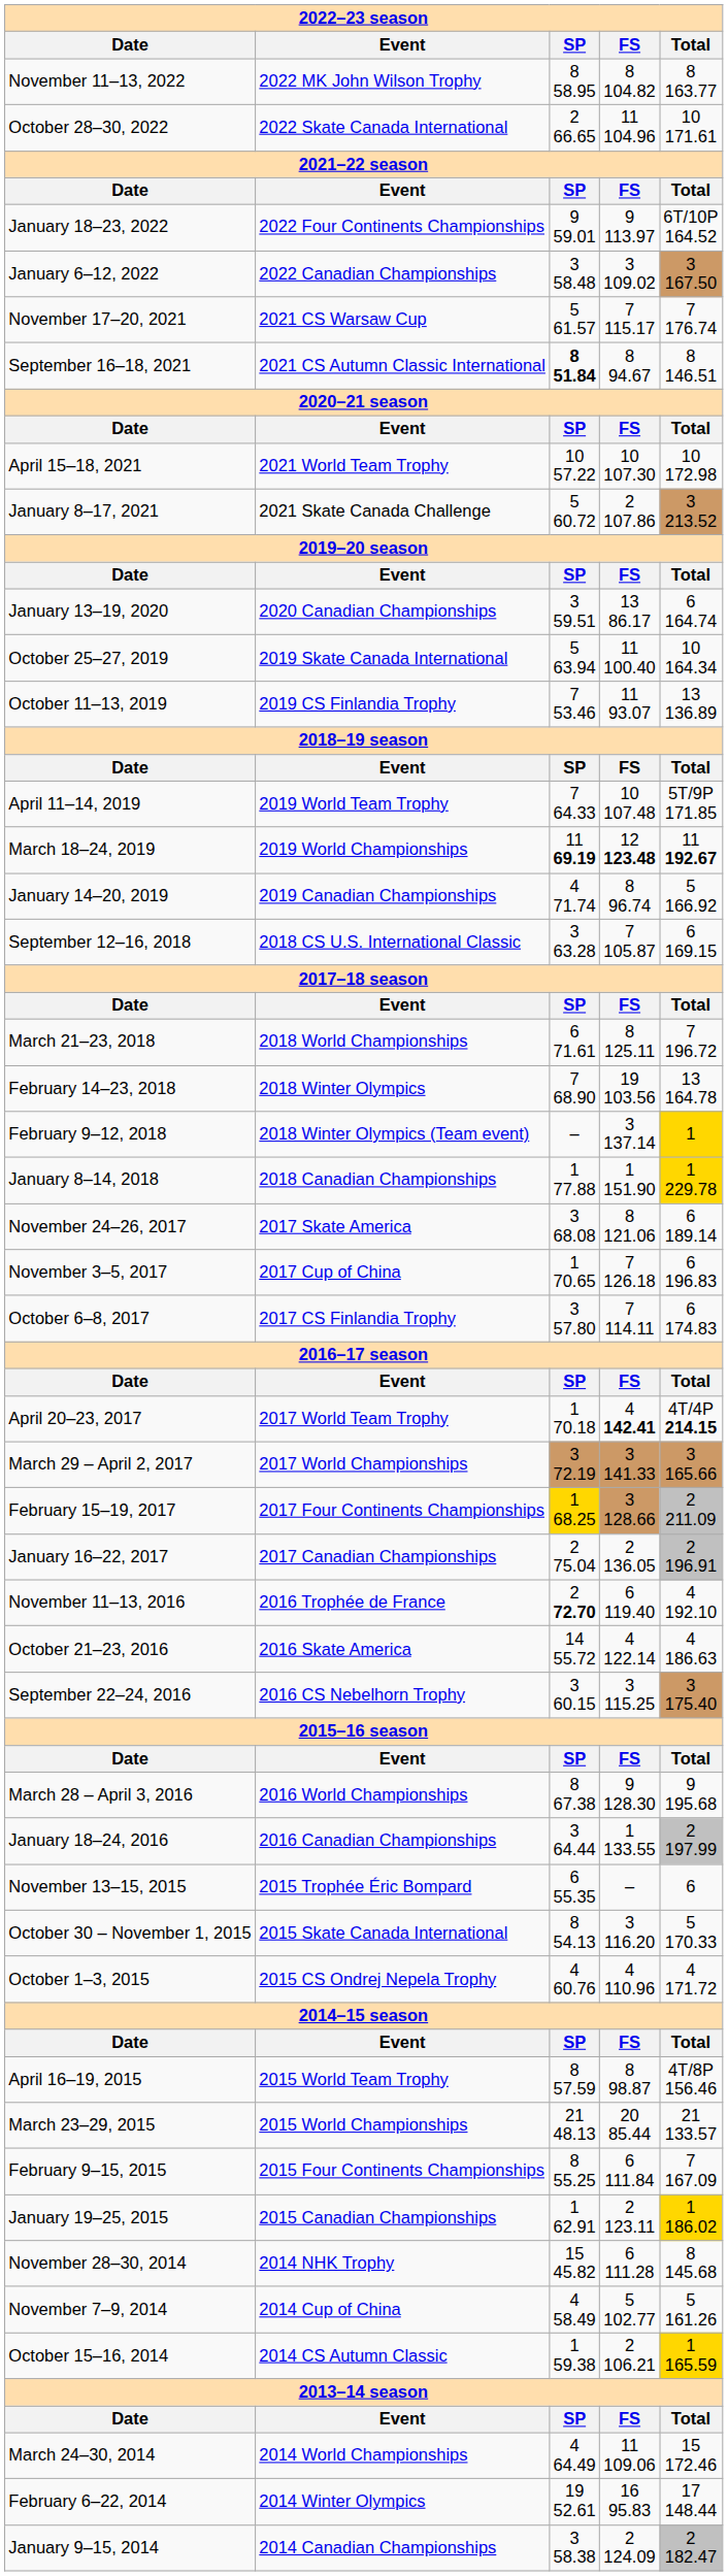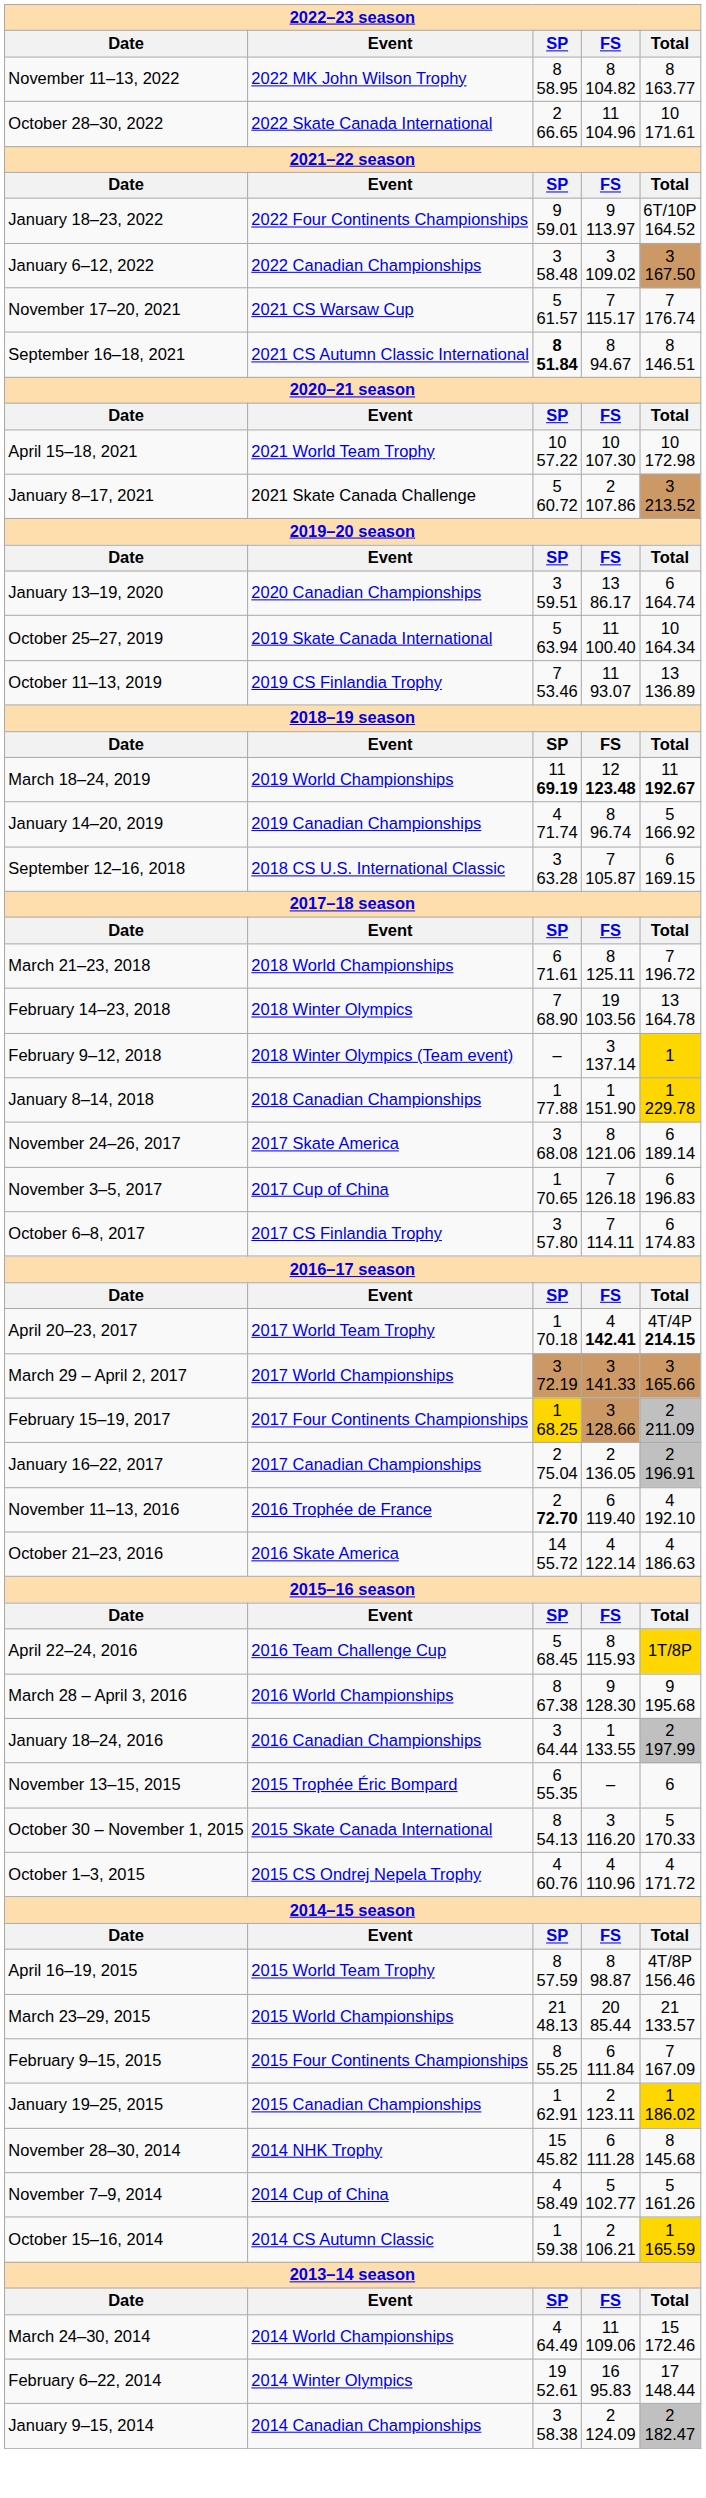 <table class="wikitable">
 <tr>
 <td style="background-color: #ffdead; " colspan=5 align=center><a href='#'><strong>2022–23 season</strong></a></td>
 </tr>
 <tr>
 <th>Date</th>
 <th>Event</th>
 <th><a href='#'>SP</a></th>
 <th><a href='#'>FS</a></th>
 <th>Total</th>
 </tr>
 <tr>
 <td>November 11–13, 2022</td>
 <td><a href='#'>2022 MK John Wilson Trophy</a></td>
 <td align=center>8 <br> 58.95</td>
 <td align=center>8 <br> 104.82</td>
 <td align=center>8 <br> 163.77</td>
 </tr>
 <tr>
 <td>October 28–30, 2022</td>
 <td><a href='#'>2022 Skate Canada International</a></td>
 <td align=center>2 <br> 66.65</td>
 <td align=center>11 <br> 104.96</td>
 <td align=center>10 <br> 171.61</td>
 </tr>
 <tr>
 <td style="background-color: #ffdead; " colspan=5 align=center><a href='#'><strong>2021–22 season</strong></a></td>
 </tr>
 <tr>
 <th>Date</th>
 <th>Event</th>
 <th><a href='#'>SP</a></th>
 <th><a href='#'>FS</a></th>
 <th>Total</th>
 </tr>
 <tr>
 <td>January 18–23, 2022</td>
 <td><a href='#'>2022 Four Continents Championships</a></td>
 <td align=center>9 <br> 59.01</td>
 <td align=center>9 <br> 113.97</td>
 <td align=center>6T/10P <br> 164.52</td>
 </tr>
 <tr>
 <td>January 6–12, 2022</td>
 <td><a href='#'>2022 Canadian Championships</a></td>
 <td align=center>3 <br> 58.48</td>
 <td align=center>3 <br> 109.02</td>
 <td align=center bgcolor=cc9966>3 <br> 167.50</td>
 </tr>
 <tr>
 <td>November 17–20, 2021</td>
 <td><a href='#'>2021 CS Warsaw Cup</a></td>
 <td align=center>5 <br> 61.57</td>
 <td align=center>7 <br> 115.17</td>
 <td align=center>7 <br> 176.74</td>
 </tr>
 <tr>
 <td>September 16–18, 2021</td>
 <td><a href='#'>2021 CS Autumn Classic International</a></td>
 <td align=center><strong>8 <br> 51.84</strong></td>
 <td align=center>8 <br> 94.67</td>
 <td align=center>8 <br> 146.51</td>
 </tr>
 <tr>
 <td style="background-color: #ffdead; " colspan=5 align=center><a href='#'><strong>2020–21 season</strong></a></td>
 </tr>
 <tr>
 <th>Date</th>
 <th>Event</th>
 <th><a href='#'>SP</a></th>
 <th><a href='#'>FS</a></th>
 <th>Total</th>
 </tr>
 <tr>
 <td>April 15–18, 2021</td>
 <td><a href='#'>2021 World Team Trophy</a></td>
 <td align=center>10 <br> 57.22</td>
 <td align=center>10 <br> 107.30</td>
 <td align=center>10 <br> 172.98</td>
 </tr>
 <tr>
 <td>January 8–17, 2021</td>
 <td>2021 Skate Canada Challenge</td>
 <td align=center>5 <br> 60.72</td>
 <td align=center>2 <br> 107.86</td>
 <td align=center bgcolor=cc9966>3 <br> 213.52</td>
 </tr>
 <tr>
 <td colspan="5" style="background-color: #ffdead; " align="center"><a href='#'><strong>2019–20 season</strong></a></td>
 </tr>
 <tr>
 <th>Date</th>
 <th>Event</th>
 <th><a href='#'>SP</a></th>
 <th><a href='#'>FS</a></th>
 <th>Total</th>
 </tr>
 <tr>
 <td>January 13–19, 2020</td>
 <td><a href='#'>2020 Canadian Championships</a></td>
 <td align=center>3 <br> 59.51</td>
 <td align=center>13 <br> 86.17</td>
 <td align=center>6 <br> 164.74</td>
 </tr>
 <tr>
 <td>October 25–27, 2019</td>
 <td><a href='#'>2019 Skate Canada International</a></td>
 <td align=center>5 <br> 63.94</td>
 <td align=center>11 <br> 100.40</td>
 <td align=center>10 <br> 164.34</td>
 </tr>
 <tr>
 <td>October 11–13, 2019</td>
 <td><a href='#'>2019 CS Finlandia Trophy</a></td>
 <td align=center>7 <br> 53.46</td>
 <td align=center>11 <br> 93.07</td>
 <td align=center>13 <br> 136.89</td>
 </tr>
 <tr>
 <th style="background-color: #ffdead;" colspan=5 align="center"><a href='#'>2018–19 season</a></th>
 </tr>
 <tr>
 <th>Date</th>
 <th>Event</th>
 <th>SP</th>
 <th>FS</th>
 <th>Total</th>
-</tr>
-<tr>
-<td>April 11–14, 2019</td>
-<td><a href='#'>2019 World Team Trophy</a></td>
-<td align=center>7 <br> 64.33</td>
-<td align=center>10 <br> 107.48</td>
-<td align=center>5T/9P <br> 171.85</td>
 </tr>
 <tr>
 <td>March 18–24, 2019</td>
 <td><a href='#'>2019 World Championships</a></td>
 <td align=center>11 <br> <strong>69.19</strong></td>
 <td align=center>12 <br> <strong>123.48</strong></td>
 <td align=center>11 <br> <strong>192.67</strong></td>
 </tr>
 <tr>
 <td>January 14–20, 2019</td>
 <td><a href='#'>2019 Canadian Championships</a></td>
 <td align=center>4 <br> 71.74</td>
 <td align=center>8 <br> 96.74</td>
 <td align=center>5 <br> 166.92</td>
 </tr>
 <tr>
 <td>September 12–16, 2018</td>
 <td><a href='#'>2018 CS U.S. International Classic</a></td>
 <td align=center>3 <br> 63.28</td>
 <td align=center>7 <br> 105.87</td>
 <td align=center>6 <br> 169.15</td>
 </tr>
 <tr>
 <th style="background-color: #ffdead; " colspan=5 align=center><a href='#'>2017–18 season</a></th>
 </tr>
 <tr>
 <th>Date</th>
 <th>Event</th>
 <th><a href='#'>SP</a></th>
 <th><a href='#'>FS</a></th>
 <th>Total</th>
 </tr>
 <tr>
 <td>March 21–23, 2018</td>
 <td><a href='#'>2018 World Championships</a></td>
 <td align=center>6 <br> 71.61</td>
 <td align=center>8 <br> 125.11</td>
 <td align=center>7 <br> 196.72</td>
 </tr>
 <tr>
 <td>February 14–23, 2018</td>
 <td><a href='#'>2018 Winter Olympics</a></td>
 <td align=center>7 <br> 68.90</td>
 <td align=center>19 <br> 103.56</td>
 <td align=center>13 <br> 164.78</td>
 </tr>
 <tr>
 <td>February 9–12, 2018</td>
 <td><a href='#'>2018 Winter Olympics (Team event)</a></td>
 <td align=center>–</td>
 <td align=center>3 <br> 137.14</td>
 <td align=center bgcolor=gold>1</td>
 </tr>
 <tr>
 <td>January 8–14, 2018</td>
 <td><a href='#'>2018 Canadian Championships</a></td>
 <td align=center>1 <br> 77.88</td>
 <td align=center>1 <br> 151.90</td>
 <td align=center bgcolor=gold>1 <br> 229.78</td>
 </tr>
 <tr>
 <td>November 24–26, 2017</td>
 <td><a href='#'>2017 Skate America</a></td>
 <td align=center>3 <br> 68.08</td>
 <td align=center>8 <br> 121.06</td>
 <td align=center>6 <br> 189.14</td>
 </tr>
 <tr>
 <td>November 3–5, 2017</td>
 <td><a href='#'>2017 Cup of China</a></td>
 <td align=center>1 <br> 70.65</td>
 <td align=center>7 <br> 126.18</td>
 <td align=center>6 <br> 196.83</td>
 </tr>
 <tr>
 <td>October 6–8, 2017</td>
 <td><a href='#'>2017 CS Finlandia Trophy</a></td>
 <td align=center>3 <br> 57.80</td>
 <td align=center>7 <br> 114.11</td>
 <td align=center>6 <br> 174.83</td>
 </tr>
 <tr>
 <th style="background-color: #ffdead; " colspan=5 align=center><a href='#'>2016–17 season</a></th>
 </tr>
 <tr>
 <th>Date</th>
 <th>Event</th>
 <th><a href='#'>SP</a></th>
 <th><a href='#'>FS</a></th>
 <th>Total</th>
 </tr>
 <tr>
 <td>April 20–23, 2017</td>
 <td><a href='#'>2017 World Team Trophy</a></td>
 <td align=center>1 <br> 70.18</td>
 <td align=center>4 <br> <strong>142.41 </strong></td>
 <td align=center>4T/4P <br> <strong>214.15 </strong></td>
 </tr>
 <tr>
 <td>March 29 – April 2, 2017</td>
 <td><a href='#'>2017 World Championships</a></td>
 <td align=center bgcolor=cc9966>3 <br> 72.19</td>
 <td align=center bgcolor=cc9966>3 <br> 141.33</td>
 <td align=center bgcolor=cc9966>3 <br> 165.66</td>
 </tr>
 <tr>
 <td>February 15–19, 2017</td>
 <td><a href='#'>2017 Four Continents Championships</a></td>
 <td align=center bgcolor=gold>1 <br> 68.25</td>
 <td align=center bgcolor=cc9966>3 <br> 128.66</td>
 <td align=center bgcolor=silver>2 <br> 211.09</td>
 </tr>
 <tr>
 <td>January 16–22, 2017</td>
 <td><a href='#'>2017 Canadian Championships</a></td>
 <td align=center>2 <br> 75.04</td>
 <td align=center>2 <br> 136.05</td>
 <td align=center bgcolor=silver>2 <br> 196.91</td>
 </tr>
 <tr>
 <td>November 11–13, 2016</td>
 <td><a href='#'>2016 Trophée de France</a></td>
 <td align=center>2 <br> <strong>72.70</strong></td>
 <td align=center>6 <br> 119.40</td>
 <td align=center>4 <br> 192.10</td>
 </tr>
 <tr>
 <td>October 21–23, 2016</td>
 <td><a href='#'>2016 Skate America</a></td>
 <td align=center>14 <br> 55.72</td>
 <td align=center>4 <br> 122.14</td>
 <td align=center>4 <br> 186.63</td>
 </tr>
 <tr>
-<td>September 22–24, 2016</td>
-<td><a href='#'>2016 CS Nebelhorn Trophy</a></td>
-<td align=center>3 <br> 60.15</td>
-<td align=center>3 <br> 115.25</td>
-<td align=center bgcolor=cc9966>3 <br> 175.40</td>
-</tr>
-<tr>
 <th style="background-color: #ffdead; " colspan=5 align=center><a href='#'>2015–16 season</a></th>
 </tr>
 <tr>
 <th>Date</th>
 <th>Event</th>
 <th><a href='#'>SP</a></th>
 <th><a href='#'>FS</a></th>
 <th>Total</th>
+</tr>
+<tr>
+<td>April 22–24, 2016</td>
+<td><a href='#'>2016 Team Challenge Cup</a></td>
+<td align=center>5 <br> 68.45</td>
+<td align=center>8 <br> 115.93</td>
+<td align=center bgcolor=gold>1T/8P</td>
 </tr>
 <tr>
 <td>March 28 – April 3, 2016</td>
 <td><a href='#'>2016 World Championships</a></td>
 <td align=center>8 <br> 67.38</td>
 <td align=center>9 <br> 128.30</td>
 <td align=center>9 <br> 195.68</td>
 </tr>
 <tr>
 <td>January 18–24, 2016</td>
 <td><a href='#'>2016 Canadian Championships</a></td>
 <td align=center>3 <br> 64.44</td>
 <td align=center>1 <br> 133.55</td>
 <td align=center bgcolor=silver>2 <br> 197.99</td>
 </tr>
 <tr>
 <td>November 13–15, 2015</td>
 <td><a href='#'>2015 Trophée Éric Bompard</a></td>
 <td align=center>6 <br> 55.35</td>
 <td align=center>–</td>
 <td align=center>6</td>
 </tr>
 <tr>
 <td>October 30 – November 1, 2015</td>
 <td><a href='#'>2015 Skate Canada International</a></td>
 <td align=center>8 <br> 54.13</td>
 <td align=center>3 <br> 116.20</td>
 <td align=center>5 <br> 170.33</td>
 </tr>
 <tr>
 <td>October 1–3, 2015</td>
 <td><a href='#'>2015 CS Ondrej Nepela Trophy</a></td>
 <td align=center>4 <br> 60.76</td>
 <td align=center>4 <br> 110.96</td>
 <td align=center>4 <br> 171.72</td>
 </tr>
 <tr>
 <th style="background-color: #ffdead; " colspan=5 align=center><a href='#'>2014–15 season</a></th>
 </tr>
 <tr>
 <th>Date</th>
 <th>Event</th>
 <th><a href='#'>SP</a></th>
 <th><a href='#'>FS</a></th>
 <th>Total</th>
 </tr>
 <tr>
 <td>April 16–19, 2015</td>
 <td><a href='#'>2015 World Team Trophy</a></td>
 <td align=center>8 <br> 57.59</td>
 <td align=center>8 <br> 98.87</td>
 <td align=center>4T/8P <br> 156.46</td>
 </tr>
 <tr>
 <td>March 23–29, 2015</td>
 <td><a href='#'>2015 World Championships</a></td>
 <td align=center>21 <br> 48.13</td>
 <td align=center>20 <br> 85.44</td>
 <td align=center>21 <br> 133.57</td>
 </tr>
 <tr>
 <td>February 9–15, 2015</td>
 <td><a href='#'>2015 Four Continents Championships</a></td>
 <td align=center>8 <br> 55.25</td>
 <td align=center>6 <br> 111.84</td>
 <td align=center>7 <br> 167.09</td>
 </tr>
 <tr>
 <td>January 19–25, 2015</td>
 <td><a href='#'>2015 Canadian Championships</a></td>
 <td align=center>1 <br> 62.91</td>
 <td align=center>2 <br> 123.11</td>
 <td align=center bgcolor=gold>1 <br> 186.02</td>
 </tr>
 <tr>
 <td>November 28–30, 2014</td>
 <td><a href='#'>2014 NHK Trophy</a></td>
 <td align=center>15 <br> 45.82</td>
 <td align=center>6 <br> 111.28</td>
 <td align=center>8 <br> 145.68</td>
 </tr>
 <tr>
 <td>November 7–9, 2014</td>
 <td><a href='#'>2014 Cup of China</a></td>
 <td align=center>4 <br> 58.49</td>
 <td align=center>5 <br> 102.77</td>
 <td align=center>5 <br> 161.26</td>
 </tr>
 <tr>
 <td>October 15–16, 2014</td>
 <td><a href='#'>2014 CS Autumn Classic</a></td>
 <td align=center>1 <br> 59.38</td>
 <td align=center>2 <br> 106.21</td>
 <td align=center bgcolor=gold>1 <br> 165.59</td>
 </tr>
 <tr>
 <th style="background-color: #ffdead; " colspan=5 align=center><a href='#'>2013–14 season</a></th>
 </tr>
 <tr>
 <th>Date</th>
 <th>Event</th>
 <th><a href='#'>SP</a></th>
 <th><a href='#'>FS</a></th>
 <th>Total</th>
 </tr>
 <tr>
 <td>March 24–30, 2014</td>
 <td><a href='#'>2014 World Championships</a></td>
 <td align=center>4 <br> 64.49</td>
 <td align=center>11 <br> 109.06</td>
 <td align=center>15 <br> 172.46</td>
 </tr>
 <tr>
 <td>February 6–22, 2014</td>
 <td><a href='#'>2014 Winter Olympics</a></td>
 <td align=center>19 <br> 52.61</td>
 <td align=center>16 <br> 95.83</td>
 <td align=center>17 <br> 148.44</td>
 </tr>
 <tr>
 <td>January 9–15, 2014</td>
 <td><a href='#'>2014 Canadian Championships</a></td>
 <td align=center>3 <br> 58.38</td>
 <td align=center>2 <br> 124.09</td>
 <td align=center bgcolor=silver>2 <br> 182.47</td>
 </tr>
 </table>
